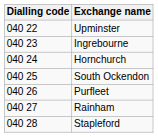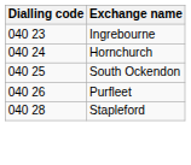 <table class="wikitable sortable">
 <tr>
 <th>Dialling code</th>
 <th>Exchange name</th>
-</tr>
-<tr>
-<td>040 22</td>
-<td>Upminster</td>
 </tr>
 <tr>
 <td>040 23</td>
 <td>Ingrebourne</td>
 </tr>
 <tr>
 <td>040 24</td>
 <td>Hornchurch</td>
 </tr>
 <tr>
 <td>040 25</td>
 <td>South Ockendon</td>
 </tr>
 <tr>
 <td>040 26</td>
 <td>Purfleet</td>
 </tr>
 <tr>
-<td>040 27</td>
-<td>Rainham</td>
-</tr>
-<tr>
 <td>040 28</td>
 <td>Stapleford</td>
 </tr>
 </table>
